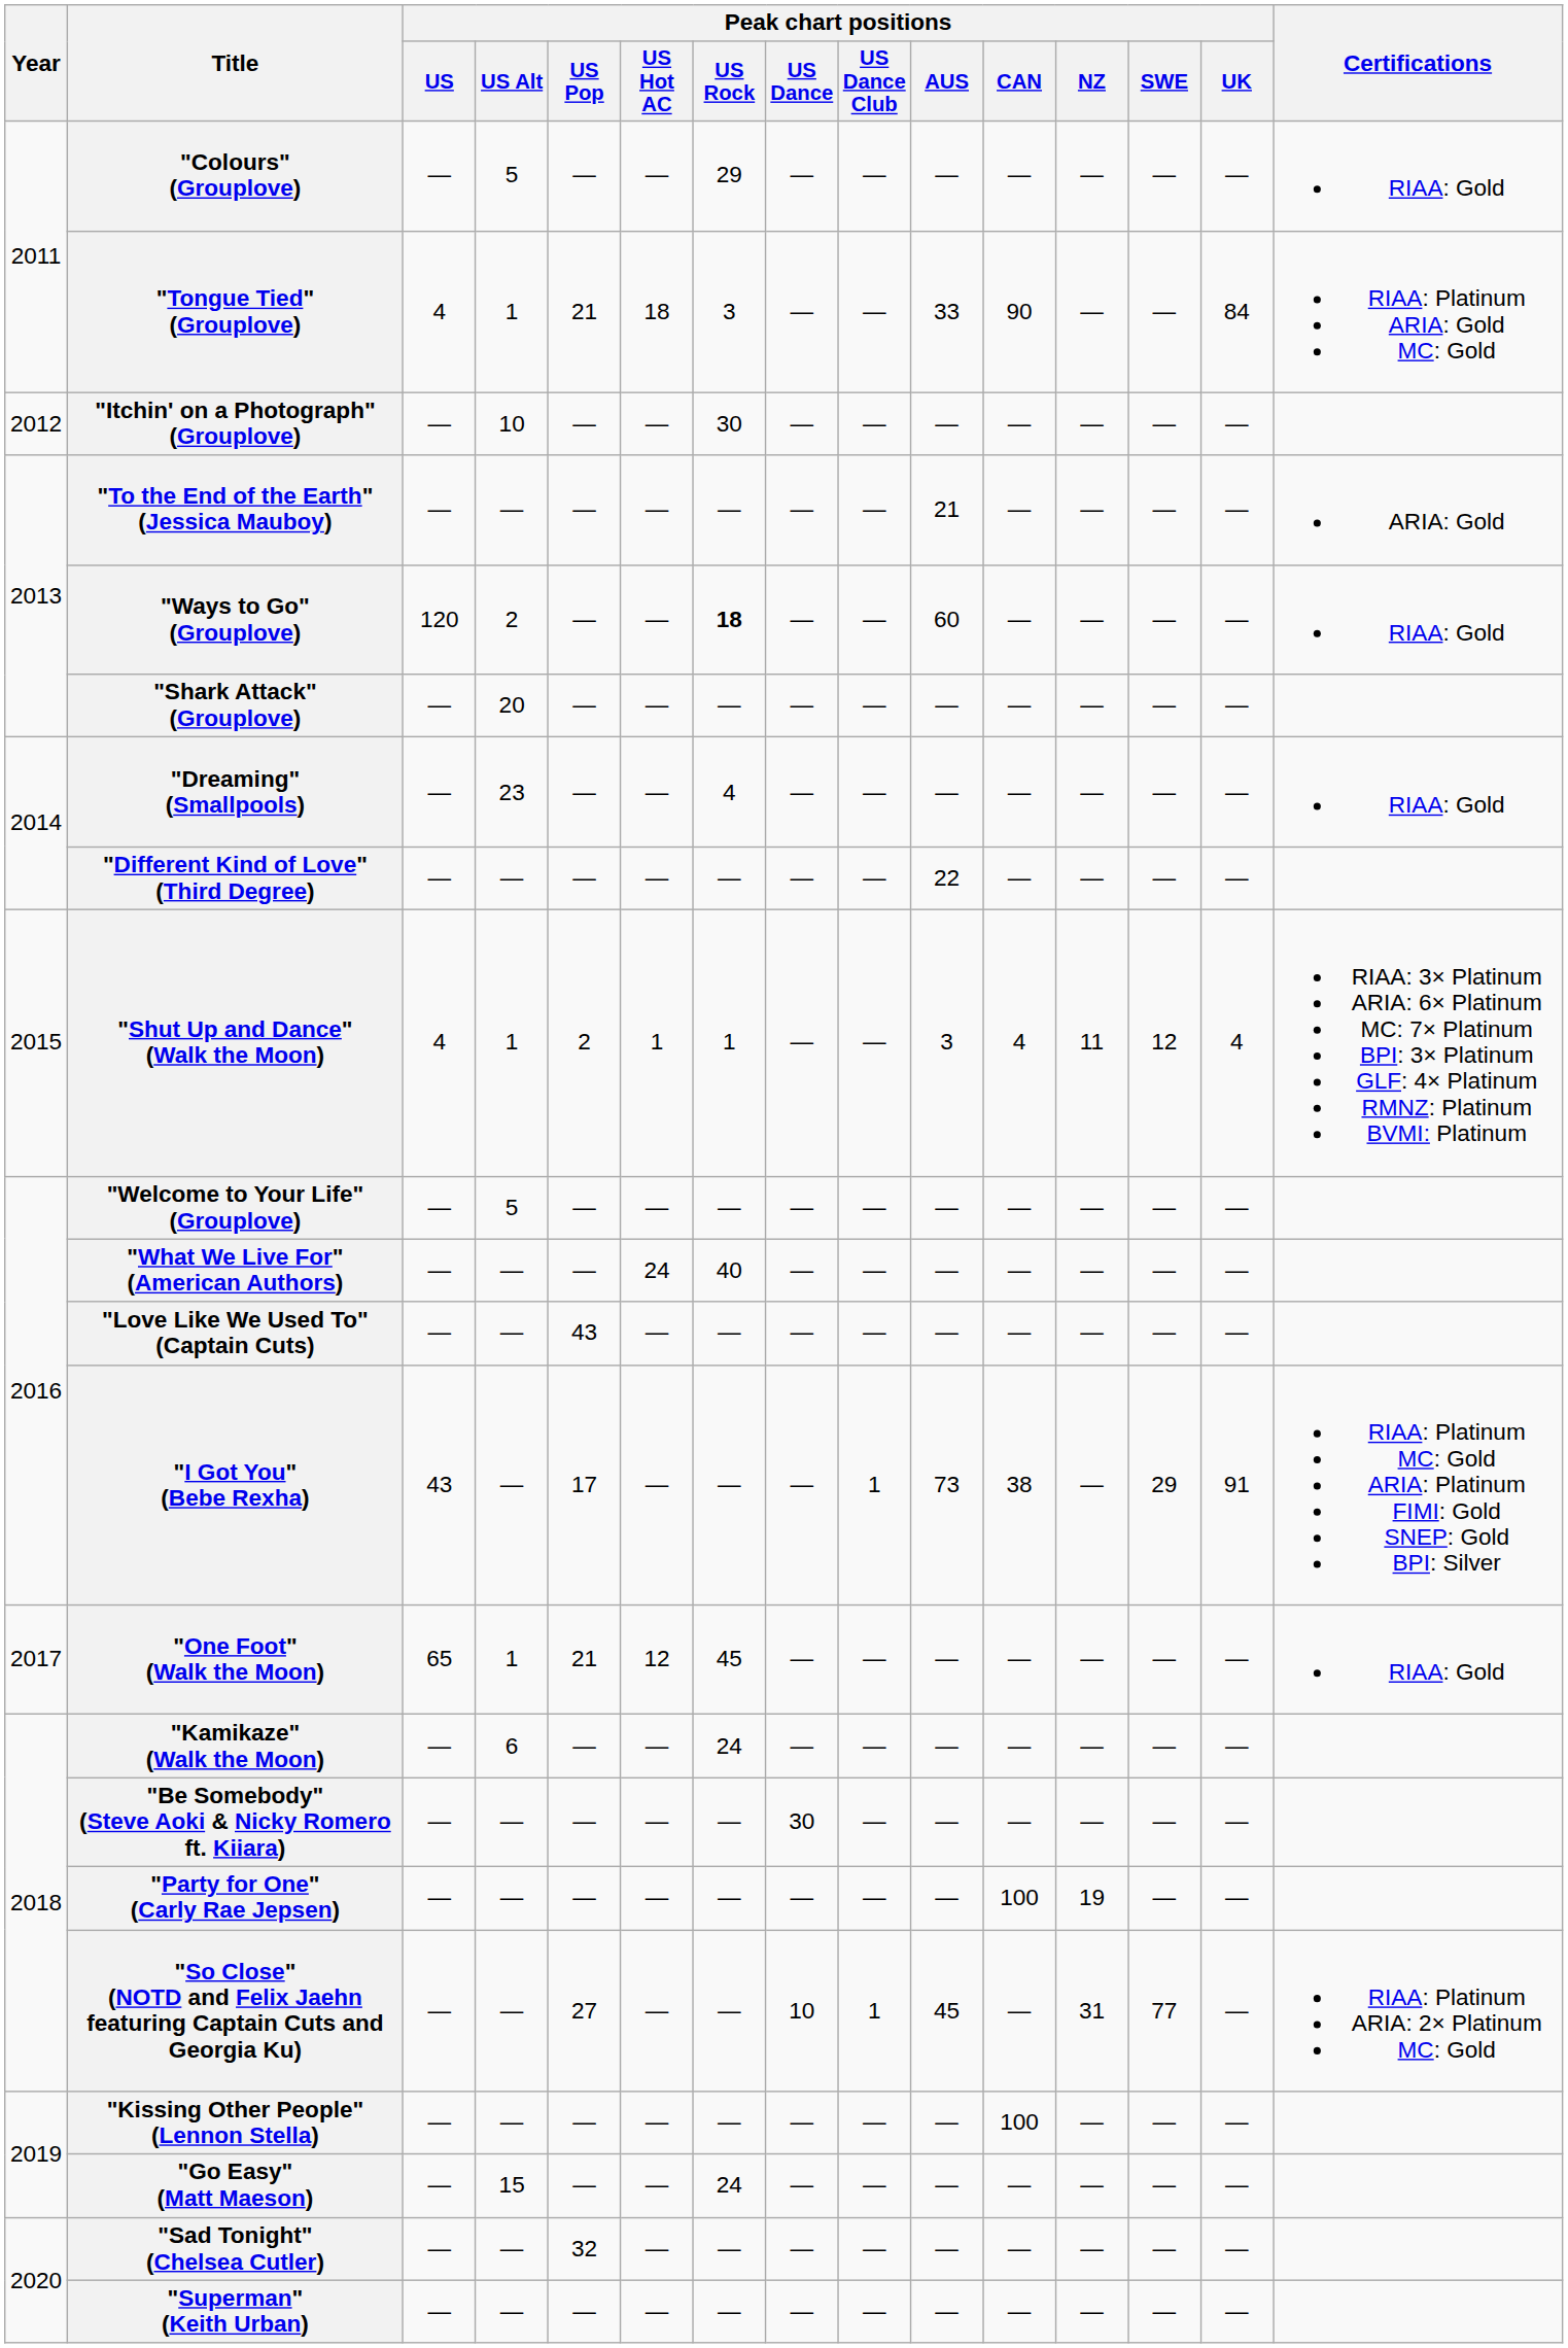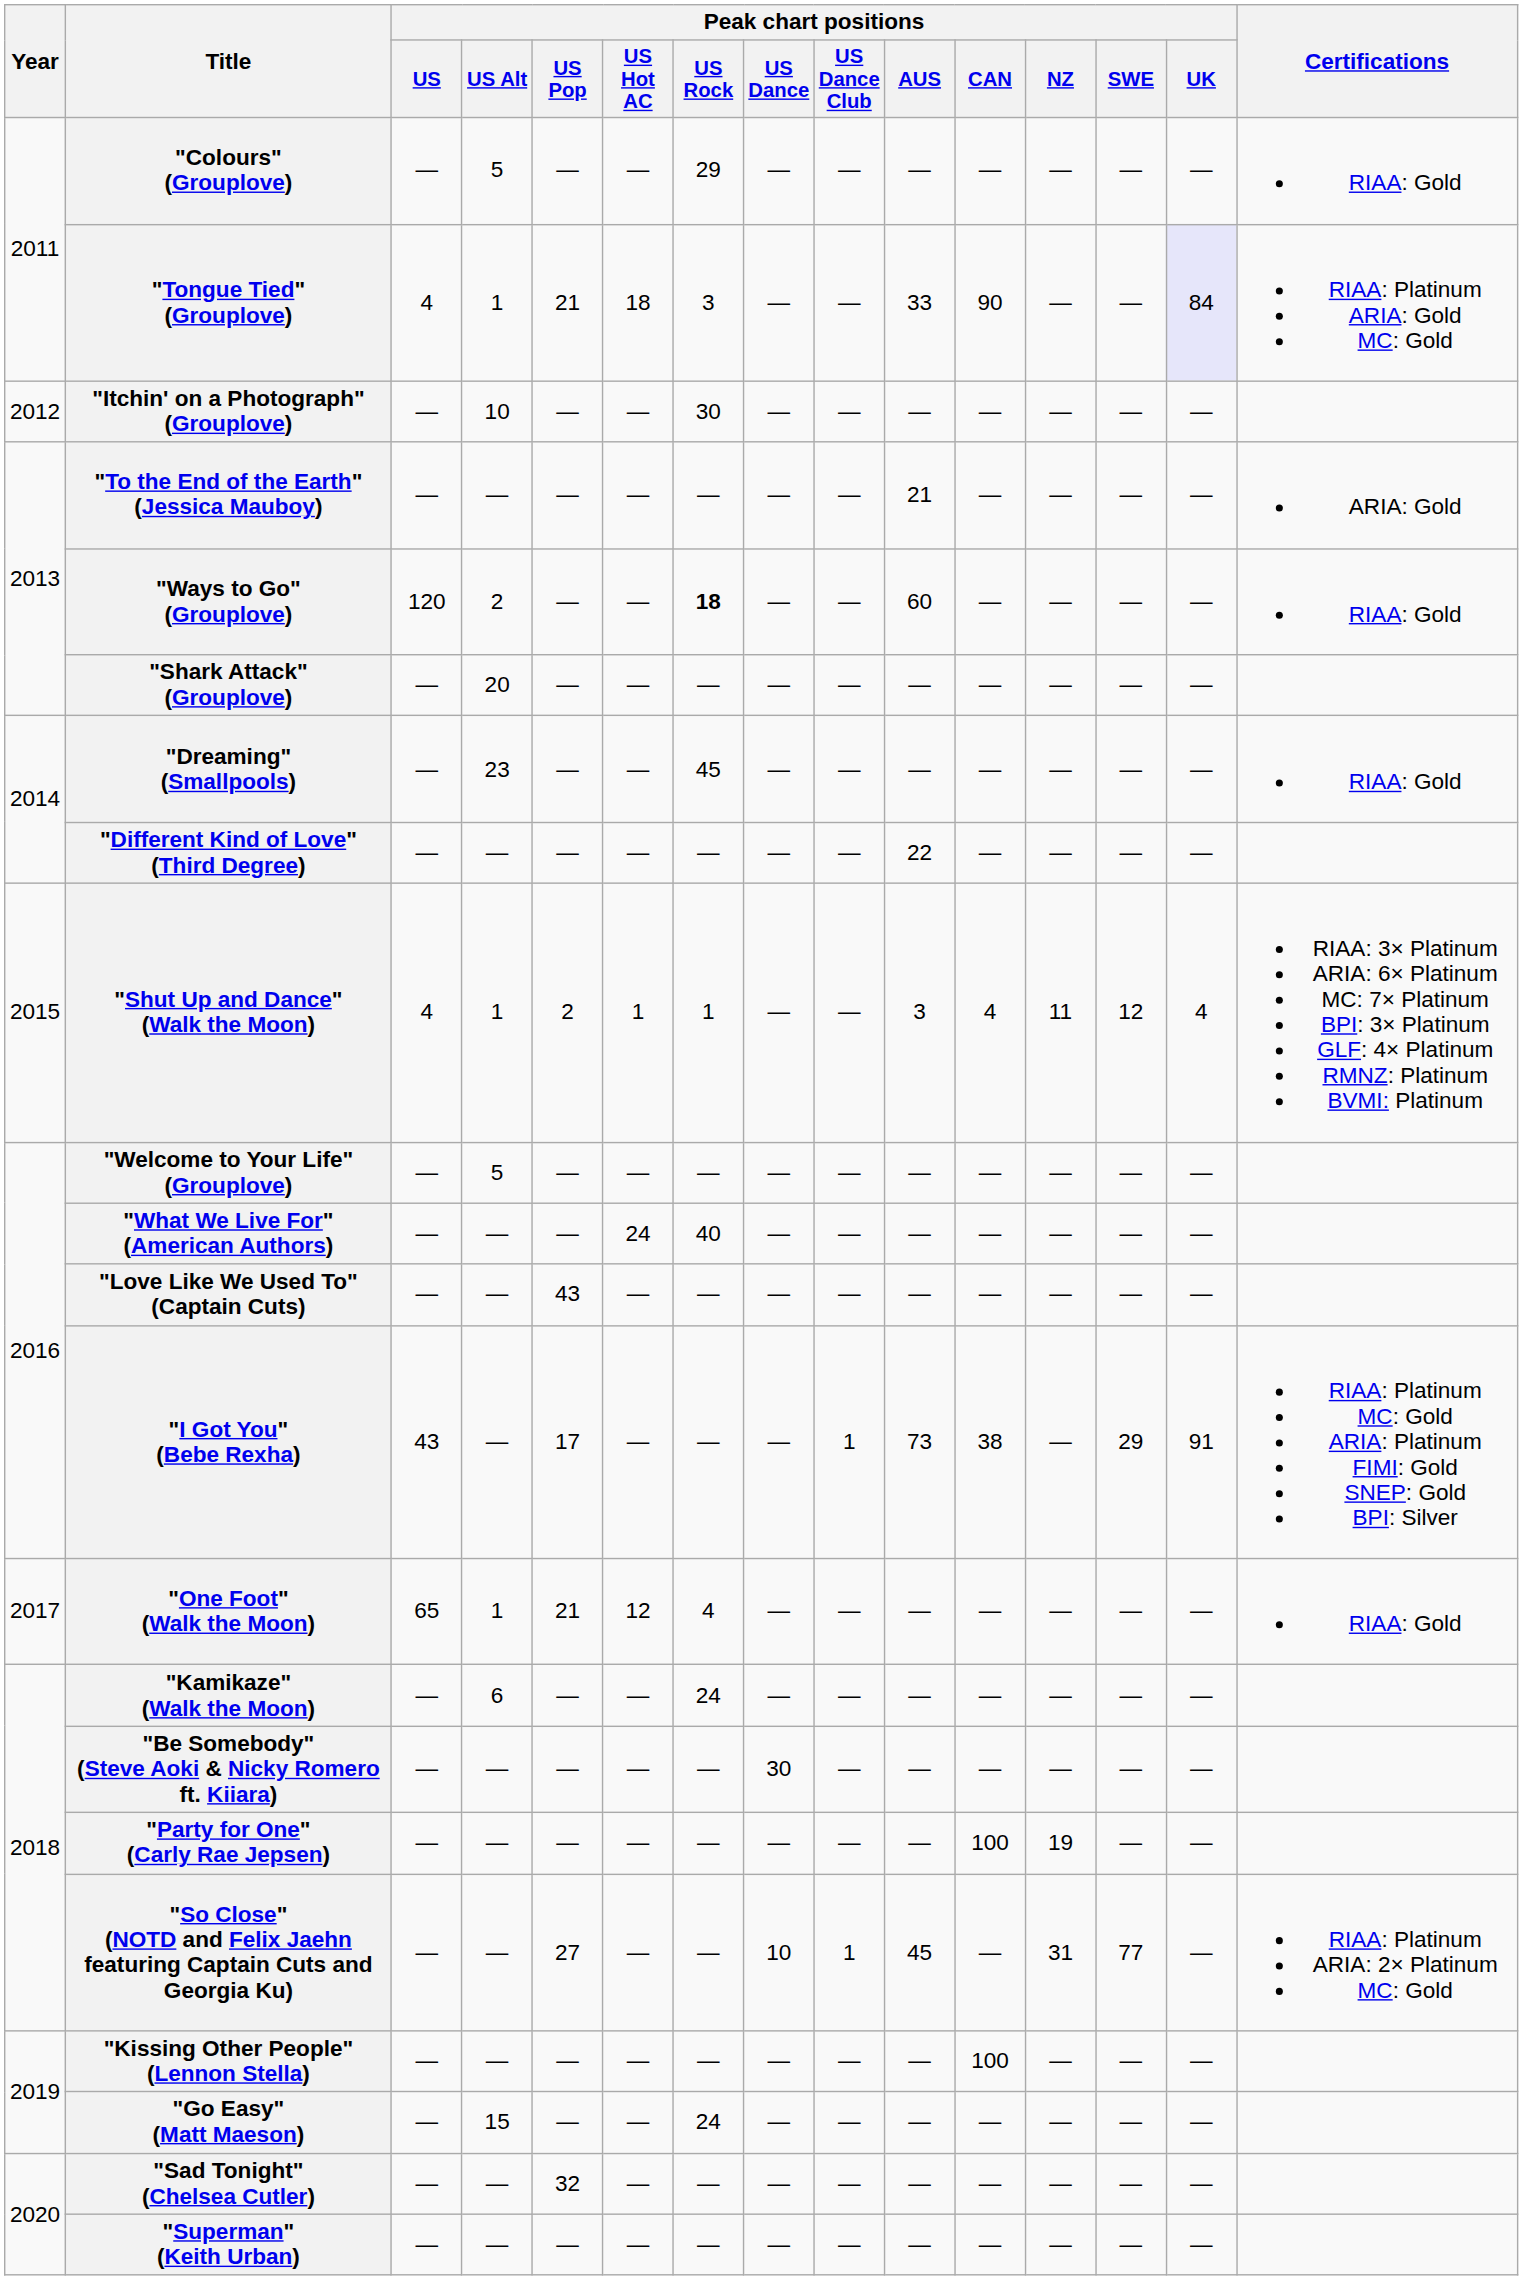 <table class="wikitable plainrowheaders" style="text-align:center;">
 <tr>
 <th scope="col" rowspan="2">Year</th>
 <th scope="col" rowspan="2" style="width:14em;">Title</th>
 <th scope="col" colspan="12" style="width:3em;">Peak chart positions</th>
 <th scope="col" rowspan="2" style="width:12em;"><a href='#'>Certifications</a></th>
 </tr>
 <tr>
 <th scope="col" style="width:3em;font-size:90%;"><a href='#'>US</a><br></th>
 <th scope="col" style="width:3em;font-size:90%;"><a href='#'>US Alt</a><br></th>
 <th scope="col" style="width:3em;font-size:90%;"><a href='#'>US Pop</a><br></th>
 <th scope="col" style="width:3em;font-size:90%;"><a href='#'>US Hot AC</a><br></th>
 <th scope="col" style="width:3em;font-size:90%;"><a href='#'>US Rock</a><br></th>
 <th scope="col" style="width:3em;font-size:90%;"><a href='#'>US Dance</a><br></th>
 <th scope="col" style="width:3em;font-size:90%;"><a href='#'>US Dance Club</a><br></th>
 <th scope="col" style="width:3em;font-size:90%;"><a href='#'>AUS</a><br></th>
 <th scope="col" style="width:3em;font-size:90%;"><a href='#'>CAN</a><br></th>
 <th scope="col" style="width:3em;font-size:90%;"><a href='#'>NZ</a><br></th>
 <th scope="col" style="width:3em;font-size:90%;"><a href='#'>SWE</a><br></th>
 <th scope="col" style="width:3em;font-size:90%;"><a href='#'>UK</a><br></th>
 </tr>
 <tr>
 <td rowspan="2">2011</td>
 <th scope="row">"Colours"<br><span>(<a href='#'>Grouplove</a>)</span></th>
 <td>—</td>
 <td>5</td>
 <td>—</td>
 <td>—</td>
 <td>29</td>
 <td>—</td>
 <td>—</td>
 <td>—</td>
 <td>—</td>
 <td>—</td>
 <td>—</td>
 <td>—</td>
 <td><br><ul><li><a href='#'>RIAA</a>: Gold</li></ul></td>
 </tr>
 <tr>
 <th scope="row">"<a href='#'>Tongue Tied</a>"<br><span>(<a href='#'>Grouplove</a>)</span></th>
 <td>4</td>
 <td>1</td>
 <td>21</td>
 <td>18</td>
 <td>3</td>
 <td>—</td>
 <td>—</td>
 <td>33</td>
 <td>90</td>
 <td>—</td>
 <td>—</td>
-<td>84</td>
+<td style="background: lavender;">84</td>
 <td><br><ul><li><a href='#'>RIAA</a>: Platinum</li><li><a href='#'>ARIA</a>: Gold</li><li><a href='#'>MC</a>: Gold</li></ul></td>
 </tr>
 <tr>
 <td>2012</td>
 <th scope="row">"Itchin' on a Photograph"<br><span>(<a href='#'>Grouplove</a>)</span></th>
 <td>—</td>
 <td>10</td>
 <td>—</td>
 <td>—</td>
 <td>30</td>
 <td>—</td>
 <td>—</td>
 <td>—</td>
 <td>—</td>
 <td>—</td>
 <td>—</td>
 <td>—</td>
 <td></td>
 </tr>
 <tr>
 <td rowspan="3">2013</td>
 <th scope="row">"<a href='#'>To the End of the Earth</a>"<br><span>(<a href='#'>Jessica Mauboy</a>)</span></th>
 <td>—</td>
 <td>—</td>
 <td>—</td>
 <td>—</td>
 <td>—</td>
 <td>—</td>
 <td>—</td>
 <td>21</td>
 <td>—</td>
 <td>—</td>
 <td>—</td>
 <td>—</td>
 <td><br><ul><li>ARIA: Gold</li></ul></td>
 </tr>
 <tr>
 <th scope="row">"Ways to Go"<br><span>(<a href='#'>Grouplove</a>)</span></th>
 <td>120</td>
 <td>2</td>
 <td>—</td>
 <td>—</td>
 <td><strong>18</strong></td>
 <td>—</td>
 <td>—</td>
 <td>60</td>
 <td>—</td>
 <td>—</td>
 <td>—</td>
 <td>—</td>
 <td><br><ul><li><a href='#'>RIAA</a>: Gold</li></ul></td>
 </tr>
 <tr>
 <th scope="row">"Shark Attack"<br><span>(<a href='#'>Grouplove</a>)</span></th>
 <td>—</td>
 <td>20</td>
 <td>—</td>
 <td>—</td>
 <td>—</td>
 <td>—</td>
 <td>—</td>
 <td>—</td>
 <td>—</td>
 <td>—</td>
 <td>—</td>
 <td>—</td>
 <td></td>
 </tr>
 <tr>
 <td rowspan="2">2014</td>
 <th scope="row">"Dreaming"<br><span>(<a href='#'>Smallpools</a>)</span></th>
 <td>—</td>
 <td>23</td>
 <td>—</td>
 <td>—</td>
-<td>4</td>
+<td>45</td>
 <td>—</td>
 <td>—</td>
 <td>—</td>
 <td>—</td>
 <td>—</td>
 <td>—</td>
 <td>—</td>
 <td><br><ul><li><a href='#'>RIAA</a>: Gold</li></ul></td>
 </tr>
 <tr>
 <th scope="row">"<a href='#'>Different Kind of Love</a>"<br><span>(<a href='#'>Third Degree</a>)</span></th>
 <td>—</td>
 <td>—</td>
 <td>—</td>
 <td>—</td>
 <td>—</td>
 <td>—</td>
 <td>—</td>
 <td>22</td>
 <td>—</td>
 <td>—</td>
 <td>—</td>
 <td>—</td>
 <td></td>
 </tr>
 <tr>
 <td>2015</td>
 <th scope="row">"<a href='#'>Shut Up and Dance</a>"<br><span>(<a href='#'>Walk the Moon</a>)</span></th>
 <td>4</td>
 <td>1</td>
 <td>2</td>
 <td>1</td>
 <td>1</td>
 <td>—</td>
 <td>—</td>
 <td>3</td>
 <td>4</td>
 <td>11</td>
 <td>12</td>
 <td>4</td>
 <td><br><ul><li>RIAA: 3× Platinum</li><li>ARIA: 6× Platinum</li><li>MC: 7× Platinum</li><li><a href='#'>BPI</a>: 3× Platinum</li><li><a href='#'>GLF</a>: 4× Platinum</li><li><a href='#'>RMNZ</a>: Platinum</li><li><a href='#'>BVMI:</a> Platinum</li></ul></td>
 </tr>
 <tr>
 <td rowspan="4">2016</td>
 <th scope="row">"Welcome to Your Life"<br><span>(<a href='#'>Grouplove</a>)</span></th>
 <td>—</td>
 <td>5</td>
 <td>—</td>
 <td>—</td>
 <td>—</td>
 <td>—</td>
 <td>—</td>
 <td>—</td>
 <td>—</td>
 <td>—</td>
 <td>—</td>
 <td>—</td>
 <td></td>
 </tr>
 <tr>
 <th scope="row">"<a href='#'>What We Live For</a>"<br><span>(<a href='#'>American Authors</a>)</span></th>
 <td>—</td>
 <td>—</td>
 <td>—</td>
 <td>24</td>
 <td>40</td>
 <td>—</td>
 <td>—</td>
 <td>—</td>
 <td>—</td>
 <td>—</td>
 <td>—</td>
 <td>—</td>
 <td></td>
 </tr>
 <tr>
 <th scope="row">"Love Like We Used To"<br><span>(Captain Cuts)</span></th>
 <td>—</td>
 <td>—</td>
 <td>43</td>
 <td>—</td>
 <td>—</td>
 <td>—</td>
 <td>—</td>
 <td>—</td>
 <td>—</td>
 <td>—</td>
 <td>—</td>
 <td>—</td>
 <td></td>
 </tr>
 <tr>
 <th scope="row">"<a href='#'>I Got You</a>"<br><span>(<a href='#'>Bebe Rexha</a>)</span></th>
 <td>43</td>
 <td>—</td>
 <td>17</td>
 <td>—</td>
 <td>—</td>
 <td>—</td>
 <td>1</td>
 <td>73</td>
 <td>38</td>
 <td>—</td>
 <td>29</td>
 <td>91</td>
 <td><br><ul><li><a href='#'>RIAA</a>: Platinum</li><li><a href='#'>MC</a>: Gold</li><li><a href='#'>ARIA</a>: Platinum</li><li><a href='#'>FIMI</a>: Gold</li><li><a href='#'>SNEP</a>: Gold</li><li><a href='#'>BPI</a>: Silver</li></ul></td>
 </tr>
 <tr>
 <td>2017</td>
 <th scope="row">"<a href='#'>One Foot</a>"<br><span>(<a href='#'>Walk the Moon</a>)</span></th>
 <td>65</td>
 <td>1</td>
 <td>21</td>
 <td>12</td>
-<td>45</td>
+<td>4</td>
 <td>—</td>
 <td>—</td>
 <td>—</td>
 <td>—</td>
 <td>—</td>
 <td>—</td>
 <td>—</td>
 <td><br><ul><li><a href='#'>RIAA</a>: Gold</li></ul></td>
 </tr>
 <tr>
 <td rowspan="4">2018</td>
 <th scope="row">"Kamikaze"<br><span>(<a href='#'>Walk the Moon</a>)</span></th>
 <td>—</td>
 <td>6</td>
 <td>—</td>
 <td>—</td>
 <td>24</td>
 <td>—</td>
 <td>—</td>
 <td>—</td>
 <td>—</td>
 <td>—</td>
 <td>—</td>
 <td>—</td>
 <td></td>
 </tr>
 <tr>
 <th scope="row">"Be Somebody"<br><span>(<a href='#'>Steve Aoki</a> & <a href='#'>Nicky Romero</a> ft. <a href='#'>Kiiara</a>)</span></th>
 <td>—</td>
 <td>—</td>
 <td>—</td>
 <td>—</td>
 <td>—</td>
 <td>30</td>
 <td>—</td>
 <td>—</td>
 <td>—</td>
 <td>—</td>
 <td>—</td>
 <td>—</td>
 <td></td>
 </tr>
 <tr>
 <th scope="row">"<a href='#'>Party for One</a>"<br><span>(<a href='#'>Carly Rae Jepsen</a>)</span></th>
 <td>—</td>
 <td>—</td>
 <td>—</td>
 <td>—</td>
 <td>—</td>
 <td>—</td>
 <td>—</td>
 <td>—</td>
 <td>100</td>
 <td>19</td>
 <td>—</td>
 <td>—</td>
 <td></td>
 </tr>
 <tr>
 <th scope="row">"<a href='#'>So Close</a>"<br><span>(<a href='#'>NOTD</a> and <a href='#'>Felix Jaehn</a> featuring Captain Cuts and Georgia Ku)</span></th>
 <td>—</td>
 <td>—</td>
 <td>27</td>
 <td>—</td>
 <td>—</td>
 <td>10</td>
 <td>1</td>
 <td>45<br></td>
 <td>—</td>
 <td>31</td>
 <td>77</td>
 <td>—</td>
 <td><br><ul><li><a href='#'>RIAA</a>: Platinum</li><li>ARIA: 2× Platinum</li><li><a href='#'>MC</a>: Gold</li></ul></td>
 </tr>
 <tr>
 <td rowspan="2">2019</td>
 <th scope="row">"Kissing Other People"<br><span>(<a href='#'>Lennon Stella</a>)</span></th>
 <td>—</td>
 <td>—</td>
 <td>—</td>
 <td>—</td>
 <td>—</td>
 <td>—</td>
 <td>—</td>
 <td>—</td>
 <td>100</td>
 <td>—</td>
 <td>—</td>
 <td>—</td>
 <td></td>
 </tr>
 <tr>
 <th scope="row">"Go Easy"<br><span>(<a href='#'>Matt Maeson</a>)</span></th>
 <td>—</td>
 <td>15</td>
 <td>—</td>
 <td>—</td>
 <td>24</td>
 <td>—</td>
 <td>—</td>
 <td>—</td>
 <td>—</td>
 <td>—</td>
 <td>—</td>
 <td>—</td>
 <td></td>
 </tr>
 <tr>
 <td rowspan="2">2020</td>
 <th scope="row">"Sad Tonight"<br><span>(<a href='#'>Chelsea Cutler</a>)</span></th>
 <td>—</td>
 <td>—</td>
 <td>32</td>
 <td>—</td>
 <td>—</td>
 <td>—</td>
 <td>—</td>
 <td>—</td>
 <td>—</td>
 <td>—</td>
 <td>—</td>
 <td>—</td>
 <td></td>
 </tr>
 <tr>
 <th scope="row">"<a href='#'>Superman</a>"<br><span>(<a href='#'>Keith Urban</a>)</span></th>
 <td>—</td>
 <td>—</td>
 <td>—</td>
 <td>—</td>
 <td>—</td>
 <td>—</td>
 <td>—</td>
 <td>—</td>
 <td>—</td>
 <td>—</td>
 <td>—</td>
 <td>—</td>
 <td></td>
 </tr>
 </table>
